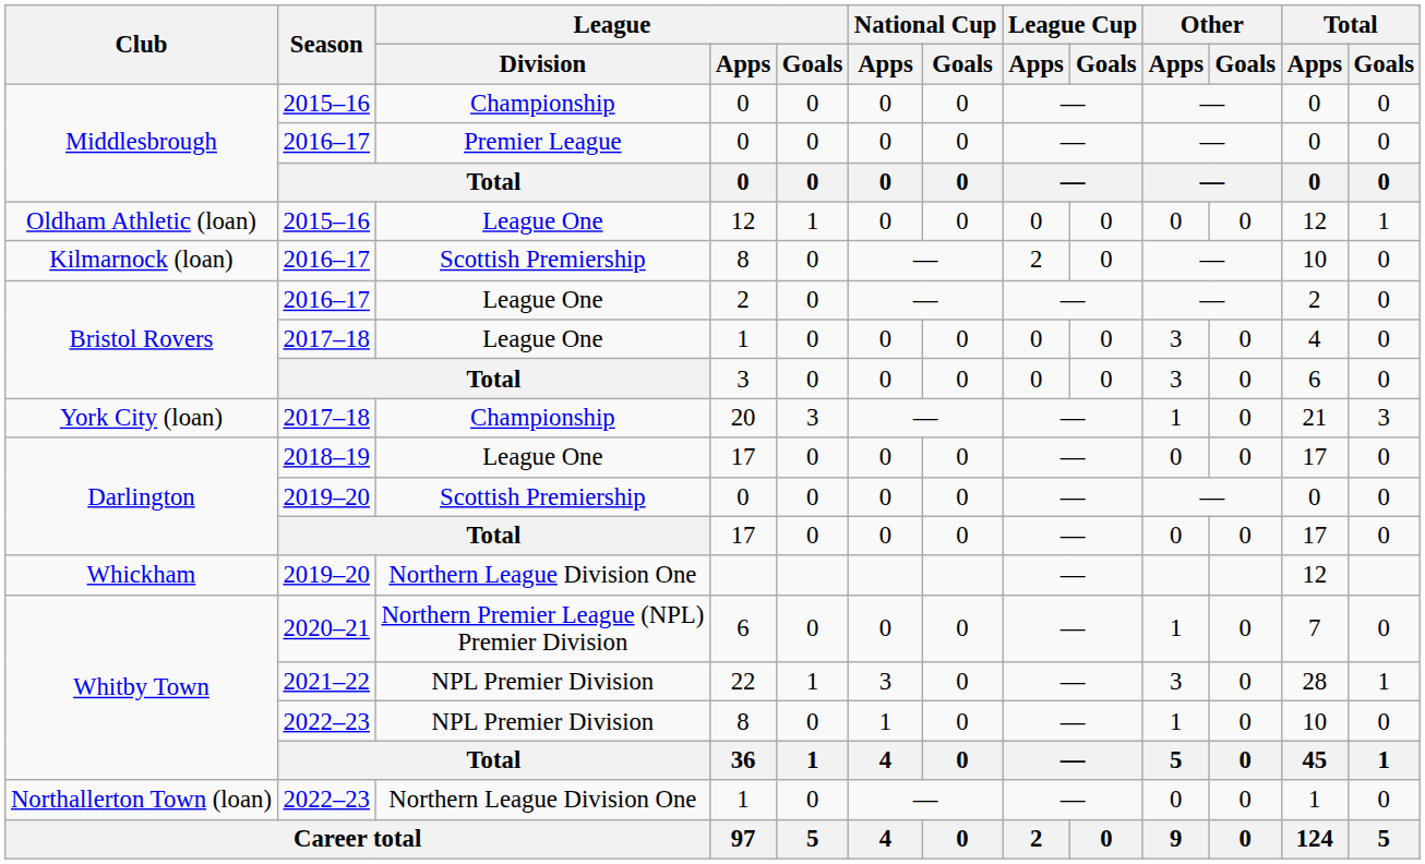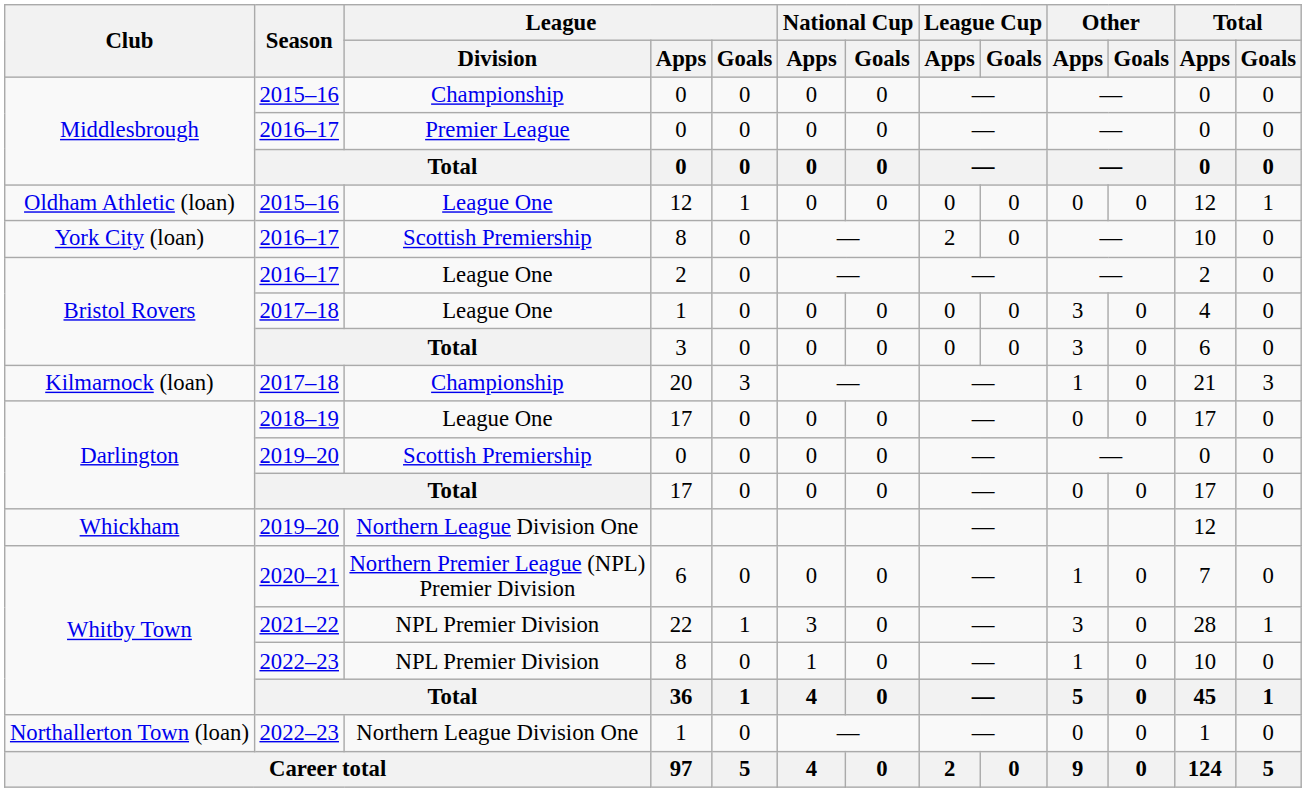 <table class=wikitable style=text-align:center>
 <tr>
 <th rowspan=2>Club</th>
 <th rowspan=2>Season</th>
 <th colspan=3>League</th>
 <th colspan=2>National Cup</th>
 <th colspan=2>League Cup</th>
 <th colspan=2>Other</th>
 <th colspan=2>Total</th>
 </tr>
 <tr>
 <th>Division</th>
 <th>Apps</th>
 <th>Goals</th>
 <th>Apps</th>
 <th>Goals</th>
 <th>Apps</th>
 <th>Goals</th>
 <th>Apps</th>
 <th>Goals</th>
 <th>Apps</th>
 <th>Goals</th>
 </tr>
 <tr>
 <td rowspan="3"><a href='#'>Middlesbrough</a></td>
 <td><a href='#'>2015–16</a></td>
 <td><a href='#'>Championship</a></td>
 <td>0</td>
 <td>0</td>
 <td>0</td>
 <td>0</td>
 <td colspan=2>—</td>
 <td colspan=2>—</td>
 <td>0</td>
 <td>0</td>
 </tr>
 <tr>
 <td><a href='#'>2016–17</a></td>
 <td><a href='#'>Premier League</a></td>
 <td>0</td>
 <td>0</td>
 <td>0</td>
 <td>0</td>
 <td colspan=2>—</td>
 <td colspan=2>—</td>
 <td>0</td>
 <td>0</td>
 </tr>
 <tr>
 <th colspan="2">Total</th>
 <th>0</th>
 <th>0</th>
 <th>0</th>
 <th>0</th>
 <th colspan=2>—</th>
 <th colspan=2>—</th>
 <th>0</th>
 <th>0</th>
 </tr>
 <tr>
 <td><a href='#'>Oldham Athletic</a> (loan)</td>
 <td><a href='#'>2015–16</a></td>
 <td><a href='#'>League One</a></td>
 <td>12</td>
 <td>1</td>
 <td>0</td>
 <td>0</td>
 <td>0</td>
 <td>0</td>
 <td>0</td>
 <td>0</td>
 <td>12</td>
 <td>1</td>
 </tr>
 <tr>
-<td><a href='#'>Kilmarnock</a> (loan)</td>
+<td><a href='#'>York City</a> (loan)</td>
 <td><a href='#'>2016–17</a></td>
 <td><a href='#'>Scottish Premiership</a></td>
 <td>8</td>
 <td>0</td>
 <td colspan=2>—</td>
 <td>2</td>
 <td>0</td>
 <td colspan=2>—</td>
 <td>10</td>
 <td>0</td>
 </tr>
 <tr>
 <td rowspan="3"><a href='#'>Bristol Rovers</a></td>
 <td><a href='#'>2016–17</a></td>
 <td>League One</td>
 <td>2</td>
 <td>0</td>
 <td colspan=2>—</td>
 <td colspan=2>—</td>
 <td colspan=2>—</td>
 <td>2</td>
 <td>0</td>
 </tr>
 <tr>
 <td><a href='#'>2017–18</a></td>
 <td>League One</td>
 <td>1</td>
 <td>0</td>
 <td>0</td>
 <td>0</td>
 <td>0</td>
 <td>0</td>
 <td>3</td>
 <td>0</td>
 <td>4</td>
 <td>0</td>
 </tr>
 <tr>
 <th colspan="2">Total</th>
 <td>3</td>
 <td>0</td>
 <td>0</td>
 <td>0</td>
 <td>0</td>
 <td>0</td>
 <td>3</td>
 <td>0</td>
 <td>6</td>
 <td>0</td>
 </tr>
 <tr>
-<td><a href='#'>York City</a> (loan)</td>
+<td><a href='#'>Kilmarnock</a> (loan)</td>
 <td><a href='#'>2017–18</a></td>
 <td><a href='#'>Championship</a></td>
 <td>20</td>
 <td>3</td>
 <td colspan=2>—</td>
 <td colspan=2>—</td>
 <td>1</td>
 <td>0</td>
 <td>21</td>
 <td>3</td>
 </tr>
 <tr>
 <td rowspan="3"><a href='#'>Darlington</a></td>
 <td><a href='#'>2018–19</a></td>
 <td>League One</td>
 <td>17</td>
 <td>0</td>
 <td>0</td>
 <td>0</td>
 <td colspan=2>—</td>
 <td>0</td>
 <td>0</td>
 <td>17</td>
 <td>0</td>
 </tr>
 <tr>
 <td><a href='#'>2019–20</a></td>
 <td><a href='#'>Scottish Premiership</a></td>
 <td>0</td>
 <td>0</td>
 <td>0</td>
 <td>0</td>
 <td colspan=2>—</td>
 <td colspan=2>—</td>
 <td>0</td>
 <td>0</td>
 </tr>
 <tr>
 <th colspan="2">Total</th>
 <td>17</td>
 <td>0</td>
 <td>0</td>
 <td>0</td>
 <td colspan=2>—</td>
 <td>0</td>
 <td>0</td>
 <td>17</td>
 <td>0</td>
 </tr>
 <tr>
 <td><a href='#'>Whickham</a></td>
 <td><a href='#'>2019–20</a></td>
 <td><a href='#'>Northern League</a> Division One</td>
 <td></td>
 <td></td>
 <td></td>
 <td></td>
 <td colspan=2>—</td>
 <td></td>
 <td></td>
 <td>12</td>
 <td></td>
 </tr>
 <tr>
 <td rowspan="4"><a href='#'>Whitby Town</a></td>
 <td><a href='#'>2020–21</a></td>
 <td><a href='#'>Northern Premier League</a> (NPL)<br>Premier Division</td>
 <td>6</td>
 <td>0</td>
 <td>0</td>
 <td>0</td>
 <td colspan=2>—</td>
 <td>1</td>
 <td>0</td>
 <td>7</td>
 <td>0</td>
 </tr>
 <tr>
 <td><a href='#'>2021–22</a></td>
 <td>NPL Premier Division</td>
 <td>22</td>
 <td>1</td>
 <td>3</td>
 <td>0</td>
 <td colspan=2>—</td>
 <td>3</td>
 <td>0</td>
 <td>28</td>
 <td>1</td>
 </tr>
 <tr>
 <td><a href='#'>2022–23</a></td>
 <td>NPL Premier Division</td>
 <td>8</td>
 <td>0</td>
 <td>1</td>
 <td>0</td>
 <td colspan=2>—</td>
 <td>1</td>
 <td>0</td>
 <td>10</td>
 <td>0</td>
 </tr>
 <tr>
 <th colspan="2">Total</th>
 <th>36</th>
 <th>1</th>
 <th>4</th>
 <th>0</th>
 <th colspan=2>—</th>
 <th>5</th>
 <th>0</th>
 <th>45</th>
 <th>1</th>
 </tr>
 <tr>
 <td><a href='#'>Northallerton Town</a> (loan)</td>
 <td><a href='#'>2022–23</a></td>
 <td>Northern League Division One</td>
 <td>1</td>
 <td>0</td>
 <td colspan="2">—</td>
 <td colspan="2">—</td>
 <td>0</td>
 <td>0</td>
 <td>1</td>
 <td>0</td>
 </tr>
 <tr>
 <th colspan="3">Career total</th>
 <th>97</th>
 <th>5</th>
 <th>4</th>
 <th>0</th>
 <th>2</th>
 <th>0</th>
 <th>9</th>
 <th>0</th>
 <th>124</th>
 <th>5</th>
 </tr>
 </table>
